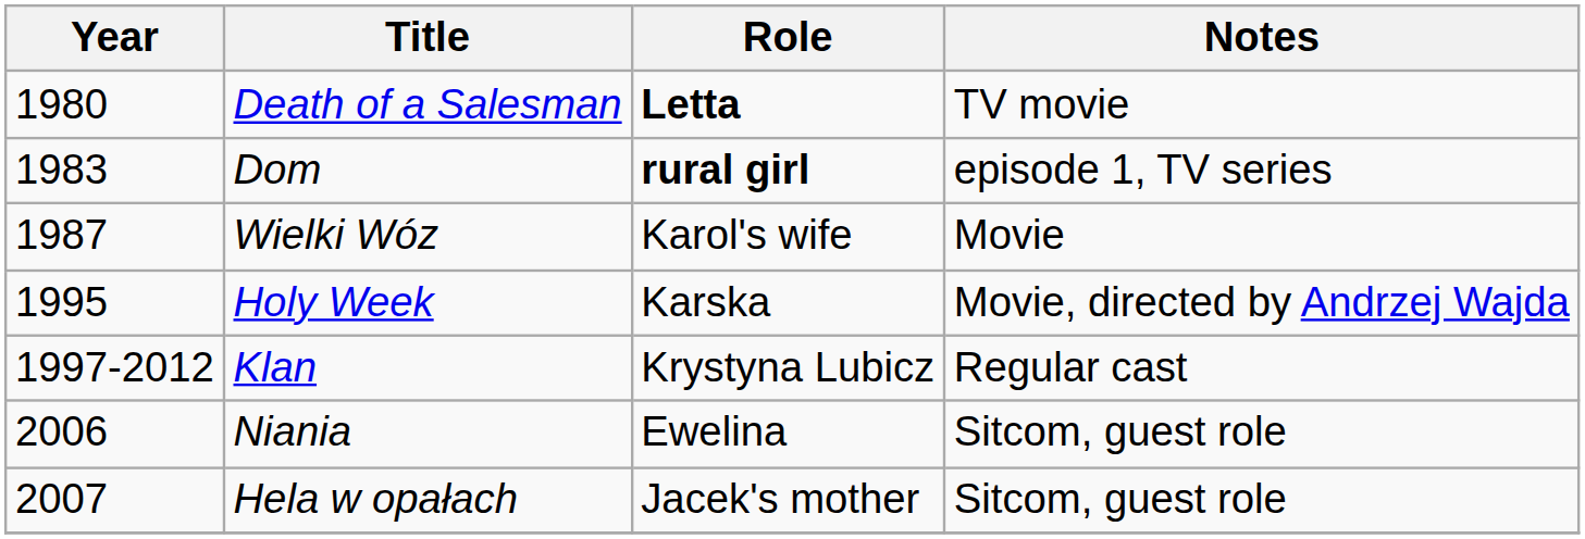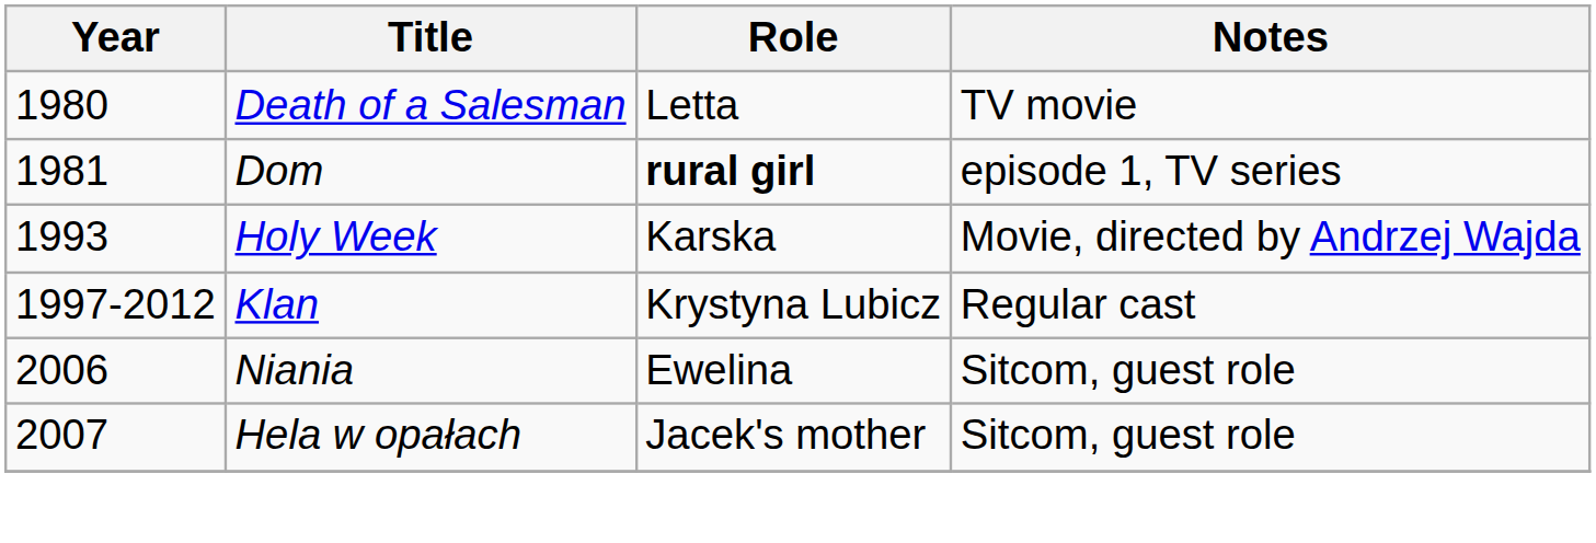 <table class="wikitable sortable plainrowheaders">
 <tr>
 <th scope="col">Year</th>
 <th scope="col">Title</th>
 <th scope="col">Role</th>
 <th scope="col" class="unsortable">Notes</th>
 </tr>
 <tr>
 <td>1980</td>
 <td><em><a href='#'>Death of a Salesman</a></em></td>
-<td><strong>Letta</strong></td>
+<td>Letta</td>
 <td>TV movie</td>
 </tr>
 <tr>
-<td>1983</td>
+<td>1981</td>
 <td><em>Dom</em></td>
 <td><strong>rural girl</strong></td>
 <td>episode 1, TV series</td>
 </tr>
 <tr>
-<td>1987</td>
-<td><em>Wielki Wóz</em></td>
-<td>Karol's wife</td>
-<td>Movie</td>
-</tr>
-<tr>
-<td>1995</td>
+<td>1993</td>
 <td><em><a href='#'>Holy Week</a></em></td>
 <td>Karska</td>
 <td>Movie, directed by <a href='#'>Andrzej Wajda</a></td>
 </tr>
 <tr>
 <td>1997-2012</td>
 <td><em><a href='#'>Klan</a></em></td>
 <td>Krystyna Lubicz</td>
 <td>Regular cast</td>
 </tr>
 <tr>
 <td>2006</td>
 <td><em>Niania</em></td>
 <td>Ewelina</td>
 <td>Sitcom, guest role</td>
 </tr>
 <tr>
 <td>2007</td>
 <td><em>Hela w opałach</em></td>
 <td>Jacek's mother</td>
 <td>Sitcom, guest role</td>
 </tr>
 <tr>
 </tr>
 </table>
